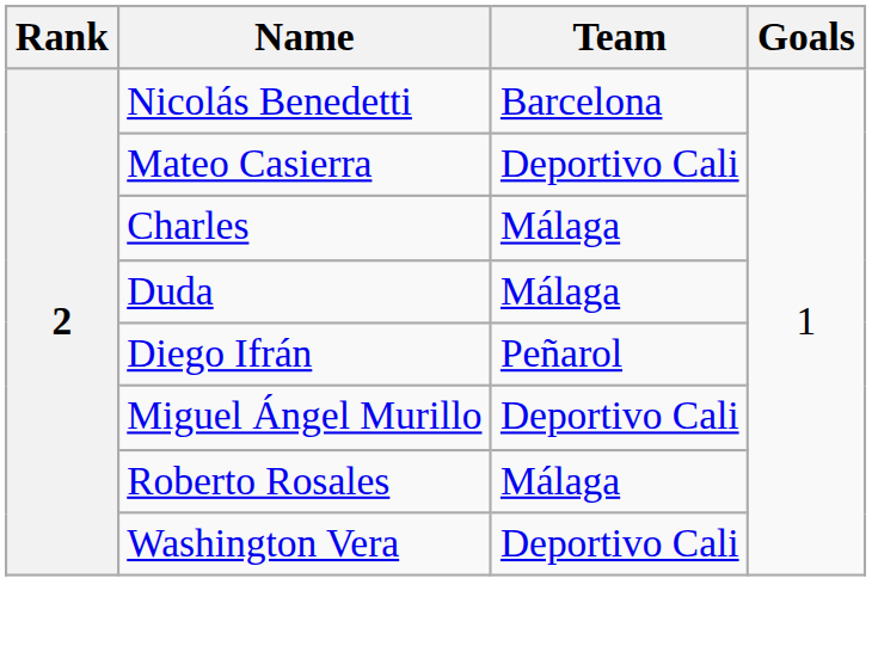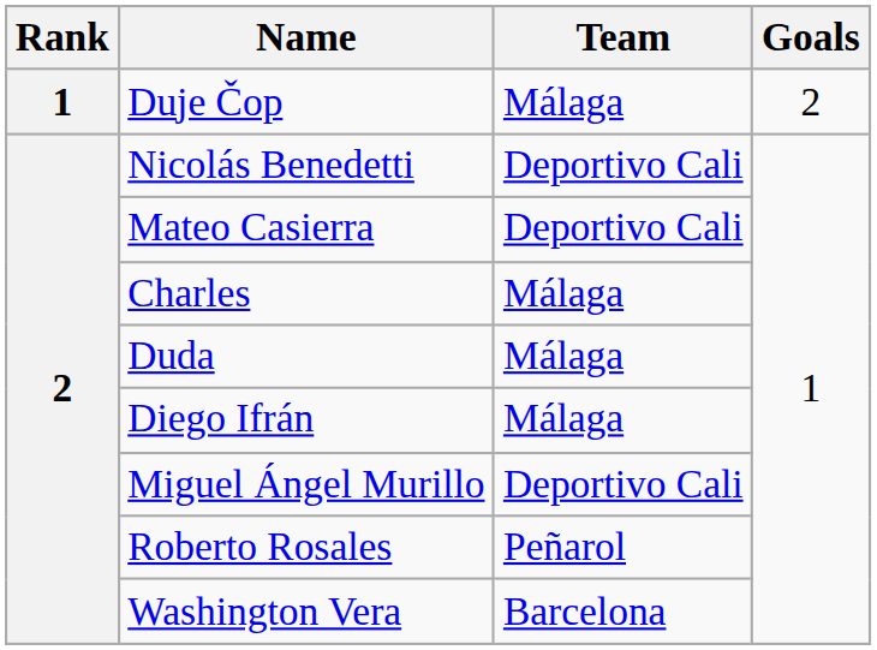 <table class="wikitable" style="text-align: center;">
 <tr>
 <th>Rank</th>
 <th>Name</th>
 <th>Team</th>
 <th>Goals</th>
 </tr>
 <tr>
+<th>1</th>
+<td align="left"> <a href='#'>Duje Čop</a></td>
+<td align="left"> <a href='#'>Málaga</a></td>
+<td>2</td>
+</tr>
+<tr>
 <th rowspan="8">2</th>
 <td align="left"> <a href='#'>Nicolás Benedetti</a></td>
-<td align="left"> <a href='#'>Barcelona</a></td>
+<td align="left"> <a href='#'>Deportivo Cali</a></td>
 <td rowspan="8">1</td>
 </tr>
 <tr>
 <td align="left"> <a href='#'>Mateo Casierra</a></td>
 <td align="left"> <a href='#'>Deportivo Cali</a></td>
 </tr>
 <tr>
 <td align="left"> <a href='#'>Charles</a></td>
 <td align="left"> <a href='#'>Málaga</a></td>
 </tr>
 <tr>
 <td align="left"> <a href='#'>Duda</a></td>
 <td align="left"> <a href='#'>Málaga</a></td>
 </tr>
 <tr>
 <td align="left"> <a href='#'>Diego Ifrán</a></td>
-<td align="left"> <a href='#'>Peñarol</a></td>
+<td align="left"> <a href='#'>Málaga</a></td>
 </tr>
 <tr>
 <td align="left"> <a href='#'>Miguel Ángel Murillo</a></td>
 <td align="left"> <a href='#'>Deportivo Cali</a></td>
 </tr>
 <tr>
 <td align="left"> <a href='#'>Roberto Rosales</a></td>
-<td align="left"> <a href='#'>Málaga</a></td>
+<td align="left"> <a href='#'>Peñarol</a></td>
 </tr>
 <tr>
 <td align="left"> <a href='#'>Washington Vera</a></td>
-<td align="left"> <a href='#'>Deportivo Cali</a></td>
+<td align="left"> <a href='#'>Barcelona</a></td>
 </tr>
 </table>
